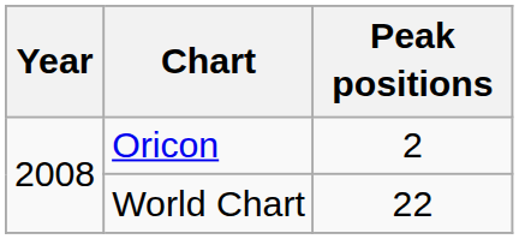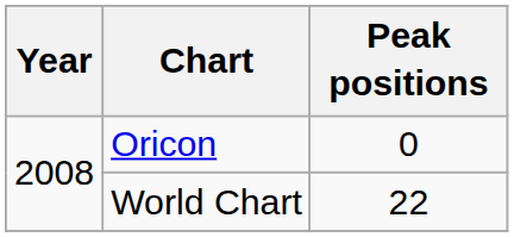 <table class="wikitable">
 <tr>
 <th>Year</th>
 <th>Chart</th>
 <th style="width:5em;line-height:1.3">Peak positions</th>
 </tr>
 <tr>
 <td rowspan="2">2008</td>
 <td><a href='#'>Oricon</a></td>
-<td align="center">2</td>
+<td align="center">0</td>
 </tr>
 <tr>
 <td>World Chart</td>
 <td align="center">22</td>
 </tr>
 </table>
